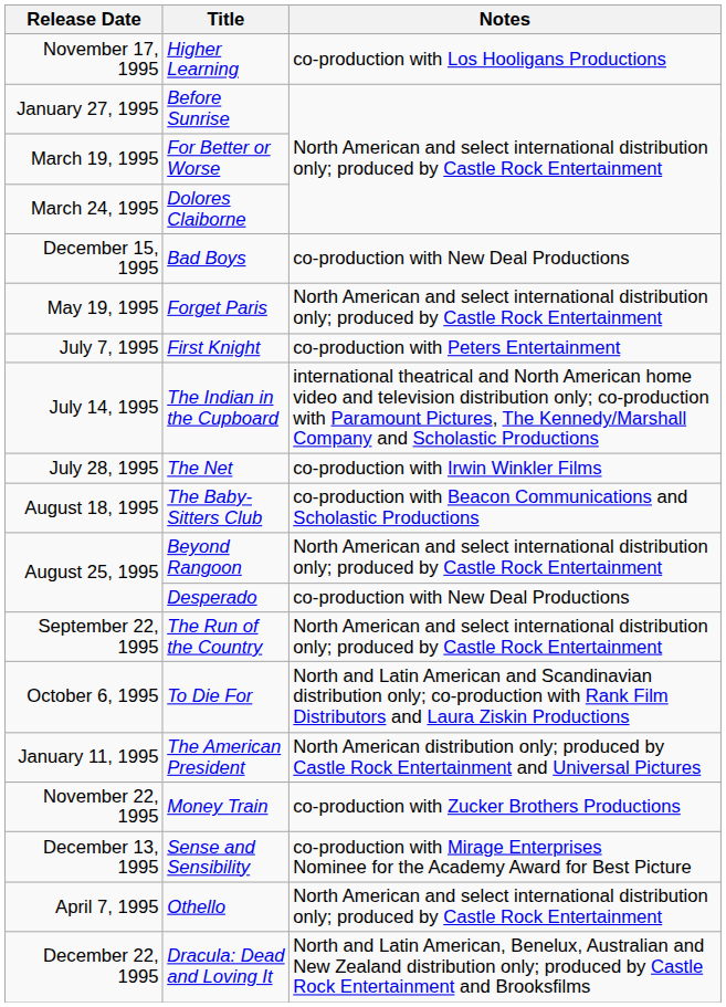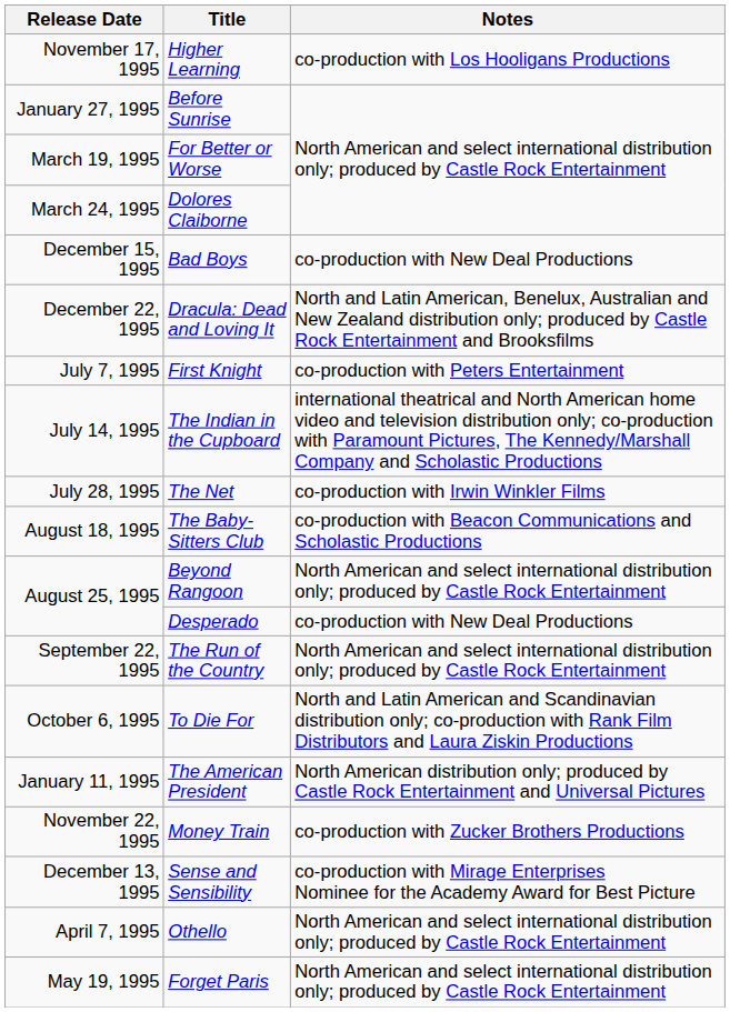 <table class="wikitable sortable" style="width:100%;">
 <tr>
 <th scope="col" style="width:130px;">Release Date</th>
 <th>Title</th>
 <th>Notes</th>
 </tr>
 <tr>
 <td style="text-align:right;">November 17, 1995</td>
 <td><em><a href='#'>Higher Learning</a></em></td>
 <td>co-production with <a href='#'>Los Hooligans Productions</a></td>
 </tr>
 <tr>
 <td style="text-align:right;">January 27, 1995</td>
 <td><em><a href='#'>Before Sunrise</a></em></td>
 <td rowspan="3">North American and select international distribution only; produced by <a href='#'>Castle Rock Entertainment</a></td>
 </tr>
 <tr>
 <td style="text-align:right;">March 19, 1995</td>
 <td><em><a href='#'>For Better or Worse</a></em></td>
 </tr>
 <tr>
 <td style="text-align:right;">March 24, 1995</td>
 <td><em><a href='#'>Dolores Claiborne</a></em></td>
 </tr>
 <tr>
 <td style="text-align:right;">December 15, 1995</td>
 <td><em><a href='#'>Bad Boys</a></em></td>
 <td>co-production with New Deal Productions</td>
 </tr>
 <tr>
-<td style="text-align:right;">May 19, 1995</td>
-<td><em><a href='#'>Forget Paris</a></em></td>
-<td>North American and select international distribution only; produced by <a href='#'>Castle Rock Entertainment</a></td>
+<td style="text-align:right;">December 22, 1995</td>
+<td><em><a href='#'>Dracula: Dead and Loving It</a></em></td>
+<td>North and Latin American, Benelux, Australian and New Zealand distribution only; produced by <a href='#'>Castle Rock Entertainment</a> and Brooksfilms</td>
 </tr>
 <tr>
 <td style="text-align:right;">July 7, 1995</td>
 <td><em><a href='#'>First Knight</a></em></td>
 <td>co-production with <a href='#'>Peters Entertainment</a></td>
 </tr>
 <tr>
 <td style="text-align:right;">July 14, 1995</td>
 <td><em><a href='#'>The Indian in the Cupboard</a></em></td>
 <td>international theatrical and North American home video and television distribution only; co-production with <a href='#'>Paramount Pictures</a>, <a href='#'>The Kennedy/Marshall Company</a> and <a href='#'>Scholastic Productions</a></td>
 </tr>
 <tr>
 <td style="text-align:right;">July 28, 1995</td>
 <td><em><a href='#'>The Net</a></em></td>
 <td>co-production with <a href='#'>Irwin Winkler Films</a></td>
 </tr>
 <tr>
 <td style="text-align:right;">August 18, 1995</td>
 <td><em><a href='#'>The Baby-Sitters Club</a></em></td>
 <td>co-production with <a href='#'>Beacon Communications</a> and <a href='#'>Scholastic Productions</a></td>
 </tr>
 <tr>
 <td style="text-align:right;" rowspan="2">August 25, 1995</td>
 <td><em><a href='#'>Beyond Rangoon</a></em></td>
 <td>North American and select international distribution only; produced by <a href='#'>Castle Rock Entertainment</a></td>
 </tr>
 <tr>
 <td><em><a href='#'>Desperado</a></em></td>
 <td>co-production with New Deal Productions</td>
 </tr>
 <tr>
 <td style="text-align:right;">September 22, 1995</td>
 <td><em><a href='#'>The Run of the Country</a></em></td>
 <td>North American and select international distribution only; produced by <a href='#'>Castle Rock Entertainment</a></td>
 </tr>
 <tr>
 <td style="text-align:right;">October 6, 1995</td>
 <td><em><a href='#'>To Die For</a></em></td>
 <td>North and Latin American and Scandinavian distribution only; co-production with <a href='#'>Rank Film Distributors</a> and <a href='#'>Laura Ziskin Productions</a></td>
 </tr>
 <tr>
 <td style="text-align:right;">January 11, 1995</td>
 <td><em><a href='#'>The American President</a></em></td>
 <td>North American distribution only; produced by <a href='#'>Castle Rock Entertainment</a> and <a href='#'>Universal Pictures</a></td>
 </tr>
 <tr>
 <td style="text-align:right;">November 22, 1995</td>
 <td><em><a href='#'>Money Train</a></em></td>
 <td>co-production with <a href='#'>Zucker Brothers Productions</a></td>
 </tr>
 <tr>
 <td style="text-align:right;">December 13, 1995</td>
 <td><em><a href='#'>Sense and Sensibility</a></em></td>
 <td>co-production with <a href='#'>Mirage Enterprises</a><br>Nominee for the Academy Award for Best Picture</td>
 </tr>
 <tr>
 <td style="text-align:right;">April 7, 1995</td>
 <td><em><a href='#'>Othello</a></em></td>
 <td>North American and select international distribution only; produced by <a href='#'>Castle Rock Entertainment</a></td>
 </tr>
 <tr>
-<td style="text-align:right;">December 22, 1995</td>
-<td><em><a href='#'>Dracula: Dead and Loving It</a></em></td>
-<td>North and Latin American, Benelux, Australian and New Zealand distribution only; produced by <a href='#'>Castle Rock Entertainment</a> and Brooksfilms</td>
+<td style="text-align:right;">May 19, 1995</td>
+<td><em><a href='#'>Forget Paris</a></em></td>
+<td>North American and select international distribution only; produced by <a href='#'>Castle Rock Entertainment</a></td>
 </tr>
 <tr>
 </tr>
 </table>
